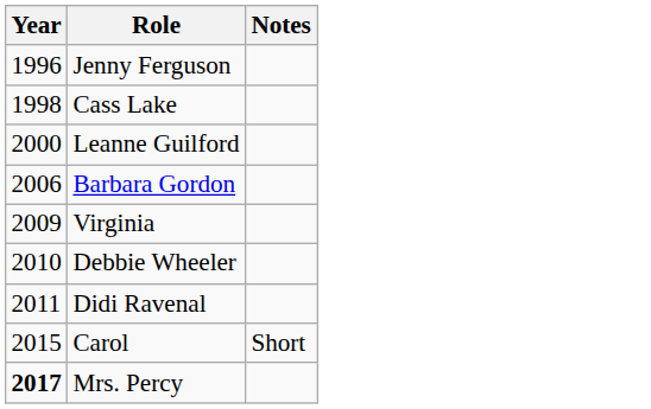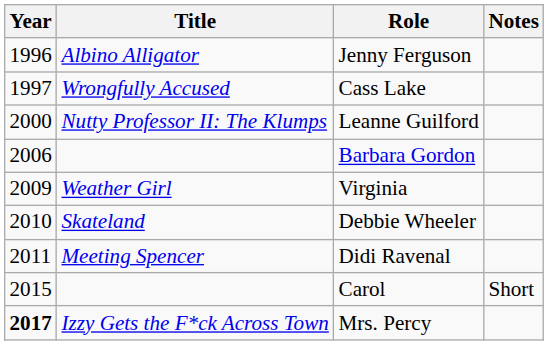 <table class="wikitable sortable">
 <tr>
 <th>Year</th>
+<th>Title</th>
 <th>Role</th>
 <th class="unsortable">Notes</th>
 </tr>
 <tr>
 <td>1996</td>
+<td><em><a href='#'>Albino Alligator</a></em></td>
 <td>Jenny Ferguson</td>
 <td></td>
 </tr>
 <tr>
-<td>1998</td>
+<td>1997</td>
+<td><em><a href='#'>Wrongfully Accused</a></em></td>
 <td>Cass Lake</td>
 <td></td>
 </tr>
 <tr>
 <td>2000</td>
+<td><em><a href='#'>Nutty Professor II: The Klumps</a></em></td>
 <td>Leanne Guilford</td>
 <td></td>
 </tr>
 <tr>
 <td>2006</td>
+<td><em></em></td>
 <td><a href='#'>Barbara Gordon</a></td>
 <td></td>
 </tr>
 <tr>
 <td>2009</td>
+<td><em><a href='#'>Weather Girl</a></em></td>
 <td>Virginia</td>
 <td></td>
 </tr>
 <tr>
 <td>2010</td>
+<td><em><a href='#'>Skateland</a></em></td>
 <td>Debbie Wheeler</td>
 <td></td>
 </tr>
 <tr>
 <td>2011</td>
+<td><em><a href='#'>Meeting Spencer</a></em></td>
 <td>Didi Ravenal</td>
 <td></td>
 </tr>
 <tr>
 <td>2015</td>
+<td><em></em></td>
 <td>Carol</td>
 <td>Short</td>
 </tr>
 <tr>
 <td><strong>2017</strong></td>
+<td><em><a href='#'>Izzy Gets the F*ck Across Town</a></em></td>
 <td>Mrs. Percy</td>
 <td></td>
 </tr>
 </table>
